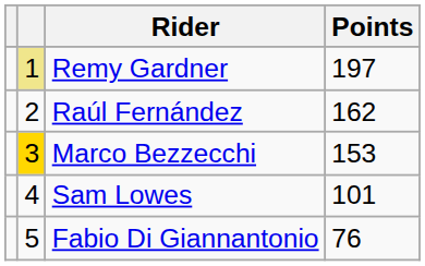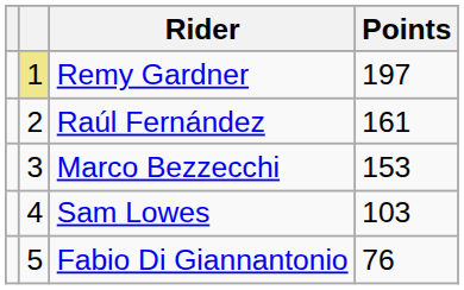 <table class="wikitable" style="font-size: 85%;">
 <tr>
 <th></th>
 <th></th>
 <th>Rider</th>
 <th>Points</th>
 </tr>
 <tr>
 <td></td>
 <td align=center style="background: khaki;">1</td>
 <td> <a href='#'>Remy Gardner</a></td>
 <td align=left>197</td>
 </tr>
 <tr>
 <td></td>
 <td align=center>2</td>
 <td> <a href='#'>Raúl Fernández</a></td>
-<td align=left>162</td>
+<td align=left>161</td>
 </tr>
 <tr>
 <td></td>
-<td align=center style="background: gold;">3</td>
+<td align=center>3</td>
 <td> <a href='#'>Marco Bezzecchi</a></td>
 <td align=left>153</td>
 </tr>
 <tr>
 <td></td>
 <td align=center>4</td>
 <td> <a href='#'>Sam Lowes</a></td>
-<td align=left>101</td>
+<td align=left>103</td>
 </tr>
 <tr>
 <td></td>
 <td align=center>5</td>
 <td> <a href='#'>Fabio Di Giannantonio</a></td>
 <td align=left>76</td>
 </tr>
 </table>
